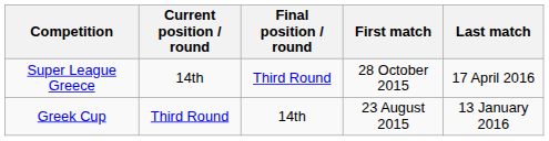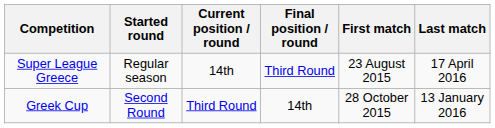 <table class="wikitable" style="text-align:center">
 <tr>
 <th>Competition</th>
+<th>Started round</th>
 <th>Current<br>position / round</th>
 <th>Final<br>position / round</th>
 <th>First match</th>
 <th>Last match</th>
 </tr>
 <tr>
 <td><a href='#'>Super League Greece</a></td>
+<td>Regular season</td>
 <td>14th</td>
 <td><a href='#'>Third Round</a></td>
-<td>28 October 2015</td>
+<td>23 August 2015</td>
 <td>17 April 2016</td>
 </tr>
 <tr>
 <td><a href='#'>Greek Cup</a></td>
+<td><a href='#'>Second Round</a></td>
 <td><a href='#'>Third Round</a></td>
 <td>14th</td>
-<td>23 August 2015</td>
+<td>28 October 2015</td>
 <td>13 January 2016</td>
 </tr>
 </table>
